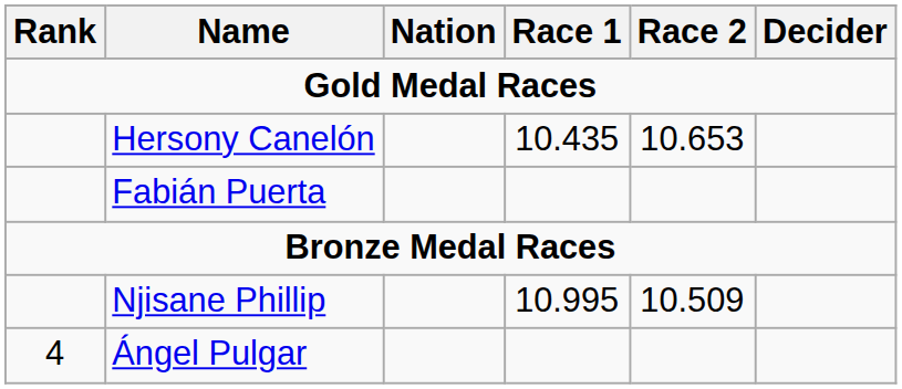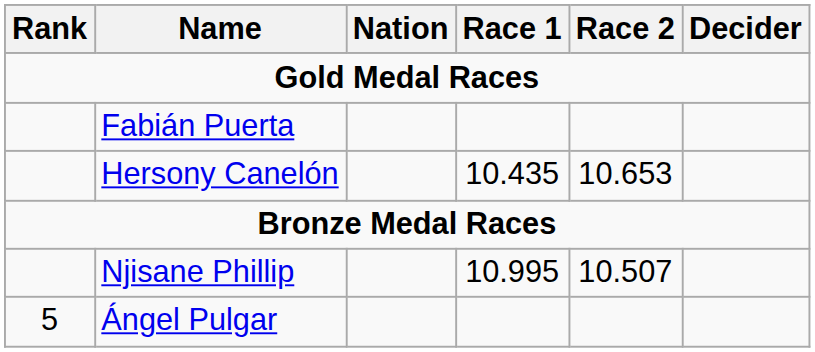 <table class="wikitable" style="text-align:center">
 <tr>
 <th>Rank</th>
 <th>Name</th>
 <th>Nation</th>
 <th>Race 1</th>
 <th>Race 2</th>
 <th>Decider</th>
 </tr>
 <tr>
 <td colspan=6><strong>Gold Medal Races</strong></td>
 </tr>
 <tr>
 <td></td>
+<td align=left><a href='#'>Fabián Puerta</a></td>
+<td align=left></td>
+<td></td>
+<td></td>
+<td></td>
+</tr>
+<tr>
+<td></td>
 <td align=left><a href='#'>Hersony Canelón</a></td>
 <td align=left></td>
 <td>10.435</td>
 <td>10.653</td>
-<td></td>
-</tr>
-<tr>
-<td></td>
-<td align=left><a href='#'>Fabián Puerta</a></td>
-<td align=left></td>
-<td></td>
-<td></td>
 <td></td>
 </tr>
 <tr>
 <td colspan=6><strong>Bronze Medal Races</strong></td>
 </tr>
 <tr>
 <td></td>
 <td align=left><a href='#'>Njisane Phillip</a></td>
 <td align=left></td>
 <td>10.995</td>
-<td>10.509</td>
+<td>10.507</td>
 <td></td>
 </tr>
 <tr>
-<td>4</td>
+<td>5</td>
 <td align=left><a href='#'>Ángel Pulgar</a></td>
 <td align=left></td>
 <td></td>
 <td></td>
 <td></td>
 </tr>
 </table>
